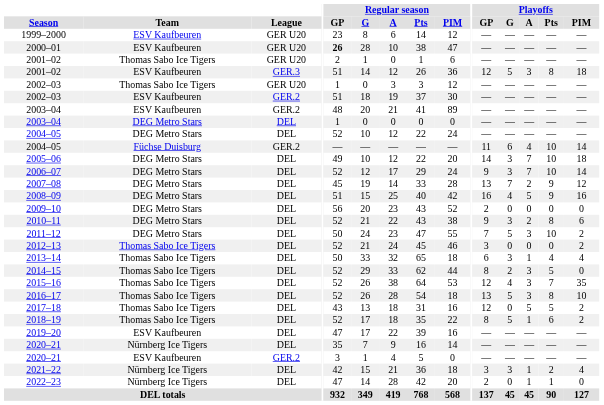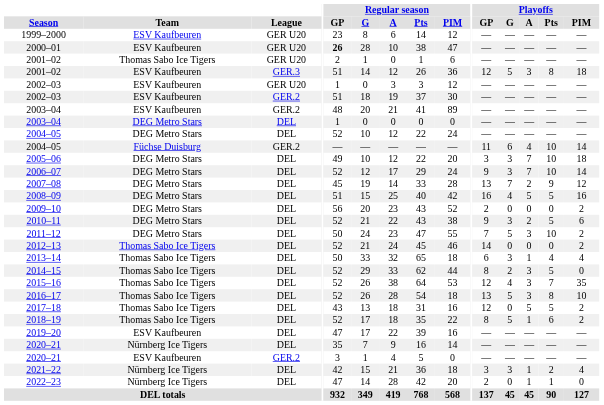 <table border="0" cellpadding="1" cellspacing="0" style="text-align:center; width:60em">
 <tr bgcolor="#e0e0e0">
 <th colspan="3" bgcolor="#ffffff"></th>
 <th rowspan="99" bgcolor="#ffffff"></th>
 <th colspan="5"><a href='#'>Regular season</a></th>
 <th rowspan="99" bgcolor="#ffffff"></th>
 <th colspan="5"><a href='#'>Playoffs</a></th>
 </tr>
 <tr bgcolor="#e0e0e0">
 <th><a href='#'>Season</a></th>
 <th>Team</th>
 <th>League</th>
 <th>GP</th>
 <th><a href='#'>G</a></th>
 <th><a href='#'>A</a></th>
 <th><a href='#'>Pts</a></th>
 <th><a href='#'>PIM</a></th>
 <th>GP</th>
 <th>G</th>
 <th>A</th>
 <th>Pts</th>
 <th>PIM</th>
 </tr>
 <tr>
 <td>1999–2000</td>
 <td><a href='#'>ESV Kaufbeuren</a></td>
 <td>GER U20</td>
 <td>23</td>
 <td>8</td>
 <td>6</td>
 <td>14</td>
 <td>12</td>
 <td>—</td>
 <td>—</td>
 <td>—</td>
 <td>—</td>
 <td>—</td>
 </tr>
 <tr bgcolor="#f0f0f0">
 <td>2000–01</td>
 <td>ESV Kaufbeuren</td>
 <td>GER U20</td>
 <td><strong>26</strong></td>
 <td>28</td>
 <td>10</td>
 <td>38</td>
 <td>47</td>
 <td>—</td>
 <td>—</td>
 <td>—</td>
 <td>—</td>
 <td>—</td>
 </tr>
 <tr>
 <td>2001–02</td>
 <td>Thomas Sabo Ice Tigers</td>
 <td>GER U20</td>
 <td>2</td>
 <td>1</td>
 <td>0</td>
 <td>1</td>
 <td>6</td>
 <td>—</td>
 <td>—</td>
 <td>—</td>
 <td>—</td>
 <td>—</td>
 </tr>
 <tr bgcolor="#f0f0f0">
 <td>2001–02</td>
 <td>ESV Kaufbeuren</td>
 <td><a href='#'>GER.3</a></td>
 <td>51</td>
 <td>14</td>
 <td>12</td>
 <td>26</td>
 <td>36</td>
 <td>12</td>
 <td>5</td>
 <td>3</td>
 <td>8</td>
 <td>18</td>
 </tr>
 <tr>
 <td>2002–03</td>
-<td>Thomas Sabo Ice Tigers</td>
+<td>ESV Kaufbeuren</td>
 <td>GER U20</td>
 <td>1</td>
 <td>0</td>
 <td>3</td>
 <td>3</td>
 <td>12</td>
 <td>—</td>
 <td>—</td>
 <td>—</td>
 <td>—</td>
 <td>—</td>
 </tr>
 <tr bgcolor="#f0f0f0">
 <td>2002–03</td>
 <td>ESV Kaufbeuren</td>
 <td><a href='#'>GER.2</a></td>
 <td>51</td>
 <td>18</td>
 <td>19</td>
 <td>37</td>
 <td>30</td>
 <td>—</td>
 <td>—</td>
 <td>—</td>
 <td>—</td>
 <td>—</td>
 </tr>
 <tr>
 <td>2003–04</td>
 <td>ESV Kaufbeuren</td>
 <td>GER.2</td>
 <td>48</td>
 <td>20</td>
 <td>21</td>
 <td>41</td>
 <td>89</td>
 <td>—</td>
 <td>—</td>
 <td>—</td>
 <td>—</td>
 <td>—</td>
 </tr>
 <tr bgcolor="#f0f0f0">
 <td><a href='#'>2003–04</a></td>
 <td><a href='#'>DEG Metro Stars</a></td>
 <td><a href='#'>DEL</a></td>
 <td>1</td>
 <td>0</td>
 <td>0</td>
 <td>0</td>
 <td>0</td>
 <td>—</td>
 <td>—</td>
 <td>—</td>
 <td>—</td>
 <td>—</td>
 </tr>
 <tr>
 <td><a href='#'>2004–05</a></td>
 <td>DEG Metro Stars</td>
 <td>DEL</td>
 <td>52</td>
 <td>10</td>
 <td>12</td>
 <td>22</td>
 <td>24</td>
 <td>—</td>
 <td>—</td>
 <td>—</td>
 <td>—</td>
 <td>—</td>
 </tr>
 <tr bgcolor="#f0f0f0">
 <td>2004–05</td>
 <td><a href='#'>Füchse Duisburg</a></td>
 <td>GER.2</td>
 <td>—</td>
 <td>—</td>
 <td>—</td>
 <td>—</td>
 <td>—</td>
 <td>11</td>
 <td>6</td>
 <td>4</td>
 <td>10</td>
 <td>14</td>
 </tr>
 <tr>
 <td><a href='#'>2005–06</a></td>
 <td>DEG Metro Stars</td>
 <td>DEL</td>
 <td>49</td>
 <td>10</td>
 <td>12</td>
 <td>22</td>
 <td>20</td>
-<td>14</td>
+<td>3</td>
 <td>3</td>
 <td>7</td>
 <td>10</td>
 <td>18</td>
 </tr>
 <tr bgcolor="#f0f0f0">
 <td><a href='#'>2006–07</a></td>
 <td>DEG Metro Stars</td>
 <td>DEL</td>
 <td>52</td>
 <td>12</td>
 <td>17</td>
 <td>29</td>
 <td>24</td>
 <td>9</td>
 <td>3</td>
 <td>7</td>
 <td>10</td>
 <td>14</td>
 </tr>
 <tr>
 <td><a href='#'>2007–08</a></td>
 <td>DEG Metro Stars</td>
 <td>DEL</td>
 <td>45</td>
 <td>19</td>
 <td>14</td>
 <td>33</td>
 <td>28</td>
 <td>13</td>
 <td>7</td>
 <td>2</td>
 <td>9</td>
 <td>12</td>
 </tr>
 <tr bgcolor="#f0f0f0">
 <td><a href='#'>2008–09</a></td>
 <td>DEG Metro Stars</td>
 <td>DEL</td>
 <td>51</td>
 <td>15</td>
 <td>25</td>
 <td>40</td>
 <td>42</td>
 <td>16</td>
 <td>4</td>
 <td>5</td>
-<td>9</td>
+<td>5</td>
 <td>16</td>
 </tr>
 <tr>
 <td><a href='#'>2009–10</a></td>
 <td>DEG Metro Stars</td>
 <td>DEL</td>
 <td>56</td>
 <td>20</td>
 <td>23</td>
 <td>43</td>
 <td>52</td>
 <td>2</td>
 <td>0</td>
 <td>0</td>
 <td>0</td>
-<td>0</td>
+<td>2</td>
 </tr>
 <tr bgcolor="#f0f0f0">
 <td><a href='#'>2010–11</a></td>
 <td>DEG Metro Stars</td>
 <td>DEL</td>
 <td>52</td>
 <td>21</td>
 <td>22</td>
 <td>43</td>
 <td>38</td>
 <td>9</td>
 <td>3</td>
 <td>2</td>
-<td>8</td>
+<td>5</td>
 <td>6</td>
 </tr>
 <tr>
 <td><a href='#'>2011–12</a></td>
 <td>DEG Metro Stars</td>
 <td>DEL</td>
 <td>50</td>
 <td>24</td>
 <td>23</td>
 <td>47</td>
 <td>55</td>
 <td>7</td>
 <td>5</td>
 <td>3</td>
 <td>10</td>
 <td>2</td>
 </tr>
 <tr bgcolor="#f0f0f0">
 <td><a href='#'>2012–13</a></td>
 <td><a href='#'>Thomas Sabo Ice Tigers</a></td>
 <td>DEL</td>
 <td>52</td>
 <td>21</td>
 <td>24</td>
 <td>45</td>
 <td>46</td>
-<td>3</td>
+<td>14</td>
 <td>0</td>
 <td>0</td>
 <td>0</td>
 <td>2</td>
 </tr>
 <tr>
 <td><a href='#'>2013–14</a></td>
 <td>Thomas Sabo Ice Tigers</td>
 <td>DEL</td>
 <td>50</td>
 <td>33</td>
 <td>32</td>
 <td>65</td>
 <td>18</td>
 <td>6</td>
 <td>3</td>
 <td>1</td>
 <td>4</td>
 <td>4</td>
 </tr>
 <tr bgcolor="#f0f0f0">
 <td><a href='#'>2014–15</a></td>
 <td>Thomas Sabo Ice Tigers</td>
 <td>DEL</td>
 <td>52</td>
 <td>29</td>
 <td>33</td>
 <td>62</td>
 <td>44</td>
 <td>8</td>
 <td>2</td>
 <td>3</td>
 <td>5</td>
 <td>0</td>
 </tr>
 <tr>
 <td><a href='#'>2015–16</a></td>
 <td>Thomas Sabo Ice Tigers</td>
 <td>DEL</td>
 <td>52</td>
 <td>26</td>
 <td>38</td>
 <td>64</td>
 <td>53</td>
 <td>12</td>
 <td>4</td>
 <td>3</td>
 <td>7</td>
 <td>35</td>
 </tr>
 <tr bgcolor="#f0f0f0">
 <td><a href='#'>2016–17</a></td>
 <td>Thomas Sabo Ice Tigers</td>
 <td>DEL</td>
 <td>52</td>
 <td>26</td>
 <td>28</td>
 <td>54</td>
 <td>18</td>
 <td>13</td>
 <td>5</td>
 <td>3</td>
 <td>8</td>
 <td>10</td>
 </tr>
 <tr>
 <td><a href='#'>2017–18</a></td>
 <td>Thomas Sabo Ice Tigers</td>
 <td>DEL</td>
 <td>43</td>
 <td>13</td>
 <td>18</td>
 <td>31</td>
 <td>16</td>
 <td>12</td>
 <td>0</td>
 <td>5</td>
 <td>5</td>
 <td>2</td>
 </tr>
 <tr bgcolor="#f0f0f0">
 <td><a href='#'>2018–19</a></td>
 <td>Thomas Sabo Ice Tigers</td>
 <td>DEL</td>
 <td>52</td>
 <td>17</td>
 <td>18</td>
 <td>35</td>
 <td>22</td>
 <td>8</td>
 <td>5</td>
 <td>1</td>
 <td>6</td>
 <td>2</td>
 </tr>
 <tr>
 <td><a href='#'>2019–20</a></td>
 <td>ESV Kaufbeuren</td>
 <td>DEL</td>
 <td>47</td>
 <td>17</td>
 <td>22</td>
 <td>39</td>
 <td>16</td>
 <td>—</td>
 <td>—</td>
 <td>—</td>
 <td>—</td>
 <td>—</td>
 </tr>
 <tr bgcolor="#f0f0f0">
 <td><a href='#'>2020–21</a></td>
 <td>Nürnberg Ice Tigers</td>
 <td>DEL</td>
 <td>35</td>
 <td>7</td>
 <td>9</td>
 <td>16</td>
 <td>14</td>
 <td>—</td>
 <td>—</td>
 <td>—</td>
 <td>—</td>
 <td>—</td>
 </tr>
 <tr>
 <td><a href='#'>2020–21</a></td>
 <td>ESV Kaufbeuren</td>
 <td><a href='#'>GER.2</a></td>
 <td>3</td>
 <td>1</td>
 <td>4</td>
 <td>5</td>
 <td>0</td>
 <td>—</td>
 <td>—</td>
 <td>—</td>
 <td>—</td>
 <td>—</td>
 </tr>
 <tr bgcolor="#f0f0f0">
 <td><a href='#'>2021–22</a></td>
 <td>Nürnberg Ice Tigers</td>
 <td>DEL</td>
 <td>42</td>
 <td>15</td>
 <td>21</td>
 <td>36</td>
 <td>18</td>
 <td>3</td>
 <td>3</td>
 <td>1</td>
 <td>2</td>
 <td>4</td>
 </tr>
 <tr>
 <td><a href='#'>2022–23</a></td>
 <td>Nürnberg Ice Tigers</td>
 <td>DEL</td>
 <td>47</td>
 <td>14</td>
 <td>28</td>
 <td>42</td>
 <td>20</td>
 <td>2</td>
 <td>0</td>
 <td>1</td>
 <td>1</td>
 <td>0</td>
 </tr>
 <tr bgcolor="#e0e0e0">
 <th colspan="3">DEL totals</th>
 <th>932</th>
 <th>349</th>
 <th>419</th>
 <th>768</th>
 <th>568</th>
 <th>137</th>
 <th>45</th>
 <th>45</th>
 <th>90</th>
 <th>127</th>
 </tr>
 </table>
